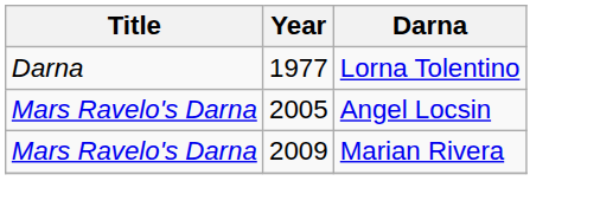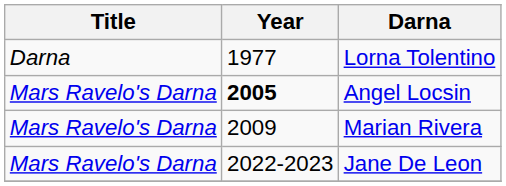 <table class="wikitable sortable">
 <tr>
 <th>Title</th>
 <th>Year</th>
 <th>Darna</th>
 </tr>
 <tr>
 <td><em>Darna</em></td>
 <td>1977</td>
 <td><a href='#'>Lorna Tolentino</a></td>
 </tr>
 <tr>
 <td><em><a href='#'>Mars Ravelo's Darna</a></em></td>
-<td>2005</td>
+<td><strong>2005</strong></td>
 <td><a href='#'>Angel Locsin</a></td>
 </tr>
 <tr>
 <td><em><a href='#'>Mars Ravelo's Darna</a></em></td>
 <td>2009</td>
 <td><a href='#'>Marian Rivera</a></td>
 </tr>
 <tr>
+<td><em><a href='#'>Mars Ravelo's Darna</a></td>
+<td>2022-2023</td>
+<td><a href='#'>Jane De Leon</a></td>
+</tr>
+<tr>
 </tr>
 </table>
